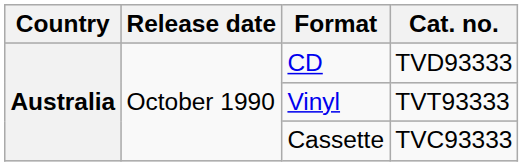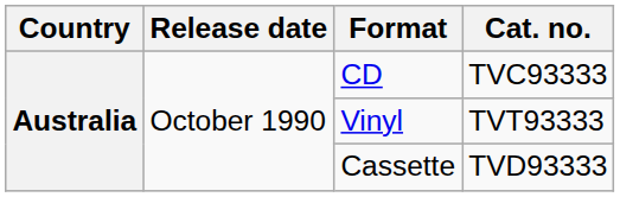 <table class="wikitable plainrowheaders">
 <tr>
 <th>Country</th>
 <th>Release date</th>
 <th>Format</th>
 <th>Cat. no.</th>
 </tr>
 <tr>
 <th scope="row" rowspan="3">Australia</th>
 <td rowspan="3">October 1990</td>
 <td><a href='#'>CD</a></td>
-<td>TVD93333</td>
+<td>TVC93333</td>
 </tr>
 <tr>
 <td><a href='#'>Vinyl</a></td>
 <td>TVT93333</td>
 </tr>
 <tr>
 <td>Cassette</td>
-<td>TVC93333</td>
+<td>TVD93333</td>
 </tr>
 </table>
